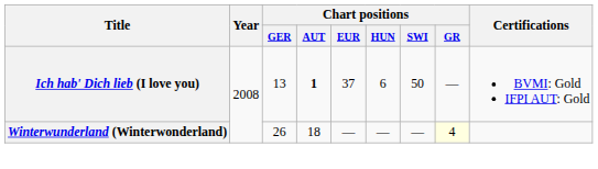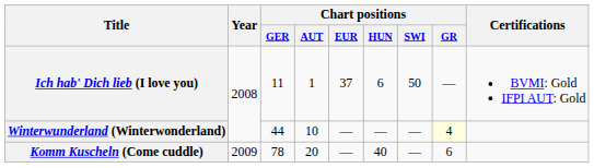 <table class="wikitable plainrowheaders" style="text-align:center">
 <tr>
 <th scope="col" rowspan="2">Title</th>
 <th scope="col" rowspan="2">Year</th>
 <th scope="col" colspan="6">Chart positions</th>
 <th rowspan="2" scope="col">Certifications</th>
 </tr>
 <tr>
 <th width="35"><small><a href='#'>GER</a></small><br></th>
 <th width="35"><small><a href='#'>AUT</a></small><br></th>
 <th width="35"><small><a href='#'>EUR</a></small><br></th>
 <th width="35"><small><a href='#'>HUN</a></small><br></th>
 <th width="35"><small><a href='#'>SWI</a></small><br></th>
 <th width="35"><small><a href='#'>GR</a></small><br></th>
 </tr>
 <tr>
 <th scope="row"><em><a href='#'>Ich hab' Dich lieb</a></em> (I love you)</th>
 <td rowspan="2">2008</td>
-<td>13</td>
-<td><strong>1</strong></td>
+<td>11</td>
+<td>1</td>
 <td>37</td>
 <td>6</td>
 <td>50</td>
 <td>—</td>
 <td><br><ul><li><a href='#'>BVMI</a>: Gold</li><li><a href='#'>IFPI AUT</a>: Gold</li></ul></td>
 </tr>
 <tr>
 <th scope="row"><em><a href='#'>Winterwunderland</a></em> (Winterwonderland)</th>
-<td>26</td>
-<td>18</td>
+<td>44</td>
+<td>10</td>
 <td>—</td>
 <td>—</td>
 <td>—</td>
 <td style="background: lightyellow;">4</td>
 <td></td>
 </tr>
+<tr>
+<th scope="row"><em><a href='#'>Komm Kuscheln</a></em> (Come cuddle)</th>
+<td>2009</td>
+<td>78</td>
+<td>20</td>
+<td>—</td>
+<td>40</td>
+<td>—</td>
+<td>6</td>
+<td></td>
+</tr>
 </table>
